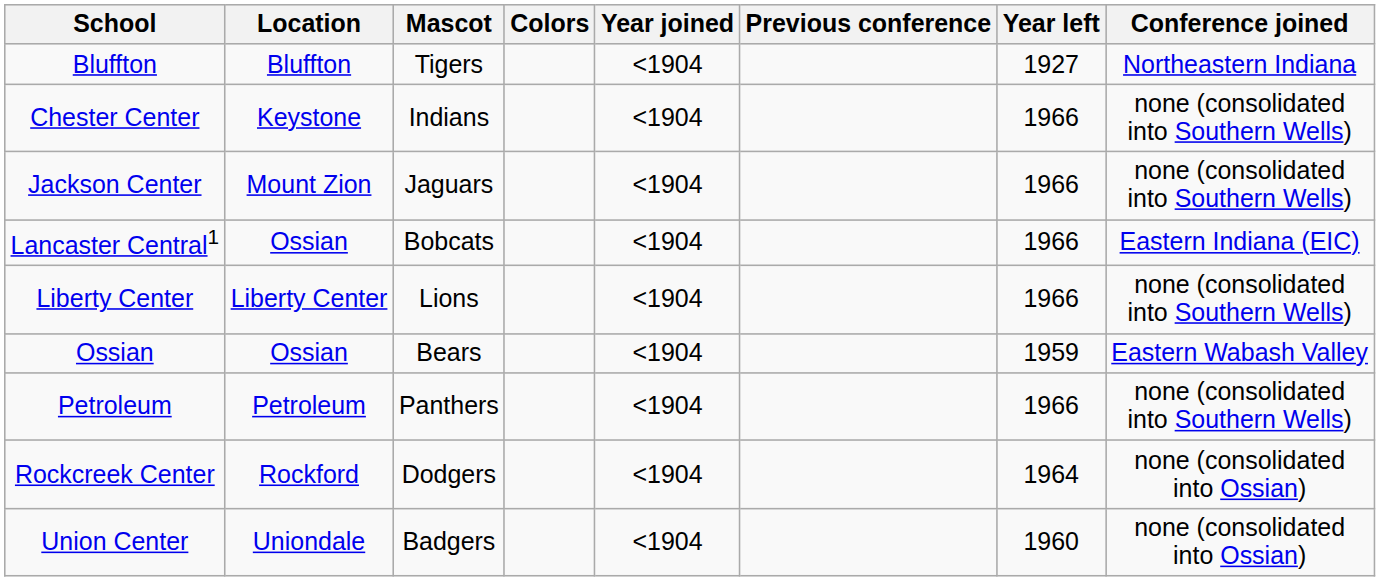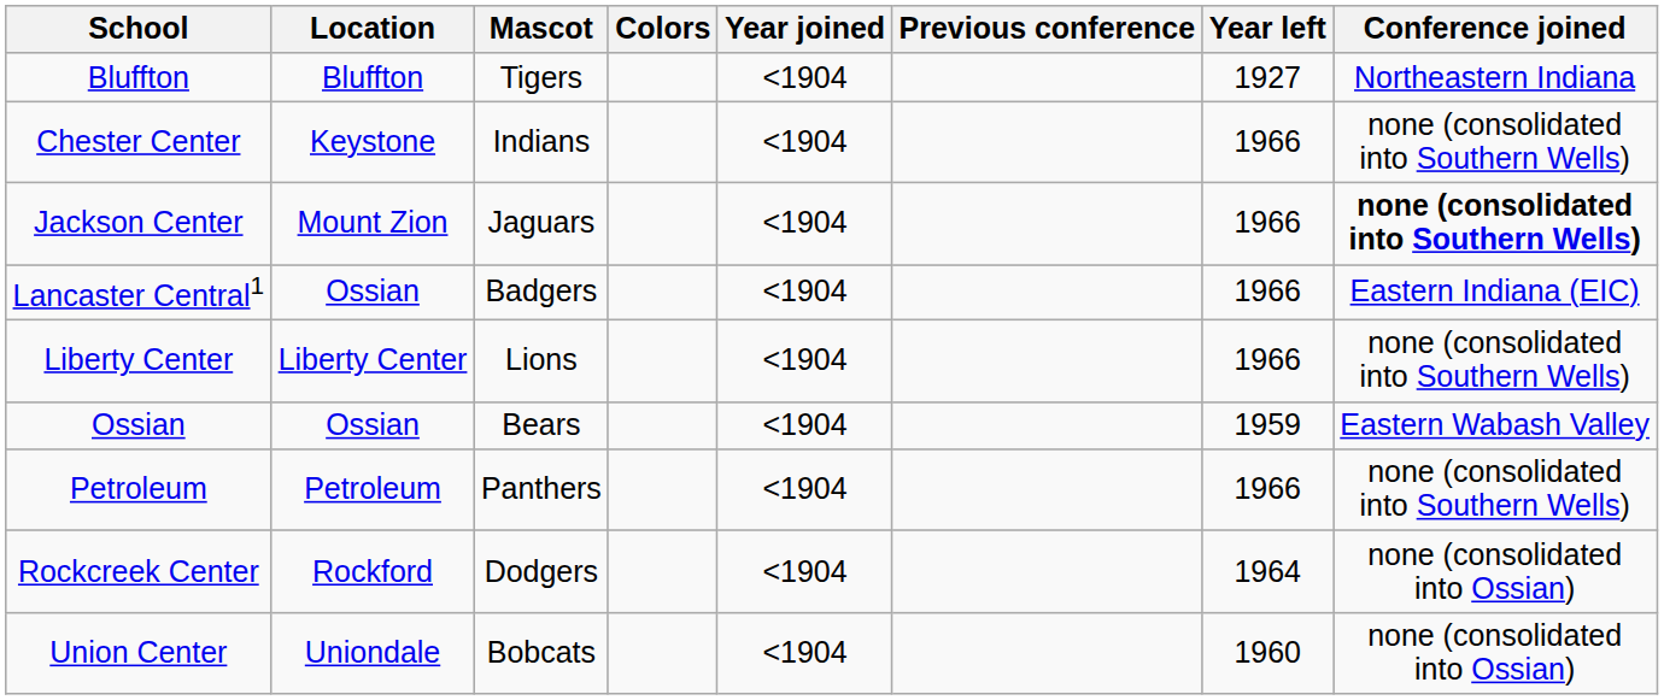 <table class="wikitable" style="text-align:center;">
 <tr>
 <th>School</th>
 <th>Location</th>
 <th>Mascot</th>
 <th>Colors</th>
 <th>Year joined</th>
 <th>Previous conference</th>
 <th>Year left</th>
 <th>Conference joined</th>
 </tr>
 <tr>
 <td><a href='#'>Bluffton</a></td>
 <td><a href='#'>Bluffton</a></td>
 <td>Tigers</td>
 <td> </td>
 <td><1904</td>
 <td></td>
 <td>1927</td>
 <td><a href='#'>Northeastern Indiana</a></td>
 </tr>
 <tr>
 <td><a href='#'>Chester Center</a></td>
 <td><a href='#'>Keystone</a></td>
 <td>Indians</td>
 <td> </td>
 <td><1904</td>
 <td></td>
 <td>1966</td>
 <td>none (consolidated<br>into <a href='#'>Southern Wells</a>)</td>
 </tr>
 <tr>
 <td><a href='#'>Jackson Center</a></td>
 <td><a href='#'>Mount Zion</a></td>
 <td>Jaguars</td>
 <td> </td>
 <td><1904</td>
 <td></td>
 <td>1966</td>
-<td>none (consolidated<br>into <a href='#'>Southern Wells</a>)</td>
+<td><strong>none (consolidated<br>into <a href='#'>Southern Wells</a>)</strong></td>
 </tr>
 <tr>
 <td><a href='#'>Lancaster Central</a><sup>1</sup></td>
 <td><a href='#'>Ossian</a></td>
-<td>Bobcats</td>
+<td>Badgers</td>
 <td> </td>
 <td><1904</td>
 <td></td>
 <td>1966</td>
 <td><a href='#'>Eastern Indiana (EIC)</a></td>
 </tr>
 <tr>
 <td><a href='#'>Liberty Center</a></td>
 <td><a href='#'>Liberty Center</a></td>
 <td>Lions</td>
 <td> </td>
 <td><1904</td>
 <td></td>
 <td>1966</td>
 <td>none (consolidated<br>into <a href='#'>Southern Wells</a>)</td>
 </tr>
 <tr>
 <td><a href='#'>Ossian</a></td>
 <td><a href='#'>Ossian</a></td>
 <td>Bears</td>
 <td> </td>
 <td><1904</td>
 <td></td>
 <td>1959</td>
 <td><a href='#'>Eastern Wabash Valley</a></td>
 </tr>
 <tr>
 <td><a href='#'>Petroleum</a></td>
 <td><a href='#'>Petroleum</a></td>
 <td>Panthers</td>
 <td> </td>
 <td><1904</td>
 <td></td>
 <td>1966</td>
 <td>none (consolidated<br>into <a href='#'>Southern Wells</a>)</td>
 </tr>
 <tr>
 <td><a href='#'>Rockcreek Center</a></td>
 <td><a href='#'>Rockford</a></td>
 <td>Dodgers</td>
 <td> </td>
 <td><1904</td>
 <td></td>
 <td>1964</td>
 <td>none (consolidated<br>into <a href='#'>Ossian</a>)</td>
 </tr>
 <tr>
 <td><a href='#'>Union Center</a></td>
 <td><a href='#'>Uniondale</a></td>
-<td>Badgers</td>
+<td>Bobcats</td>
 <td> </td>
 <td><1904</td>
 <td></td>
 <td>1960</td>
 <td>none (consolidated<br>into <a href='#'>Ossian</a>)</td>
 </tr>
 </table>
